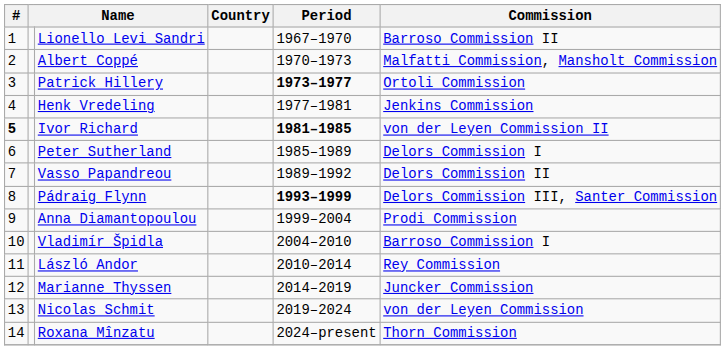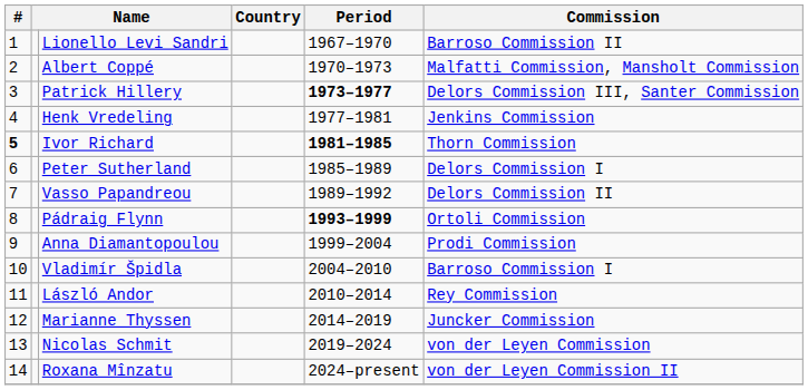 <table class="wikitable">
 <tr>
 <th>#</th>
 <th colspan=2>Name</th>
 <th>Country</th>
 <th>Period</th>
 <th>Commission</th>
 </tr>
 <tr>
 <td>1</td>
 <td></td>
 <td><a href='#'>Lionello Levi Sandri</a></td>
 <td></td>
 <td>1967–1970</td>
 <td><a href='#'>Barroso Commission</a> II</td>
 </tr>
 <tr>
 <td>2</td>
 <td></td>
 <td><a href='#'>Albert Coppé</a></td>
 <td></td>
 <td>1970–1973</td>
 <td><a href='#'>Malfatti Commission</a>, <a href='#'>Mansholt Commission</a></td>
 </tr>
 <tr>
 <td>3</td>
 <td></td>
 <td><a href='#'>Patrick Hillery</a></td>
 <td></td>
 <td><strong>1973–1977</strong></td>
-<td><a href='#'>Ortoli Commission</a></td>
+<td><a href='#'>Delors Commission</a> III, <a href='#'>Santer Commission</a></td>
 </tr>
 <tr>
 <td>4</td>
 <td></td>
 <td><a href='#'>Henk Vredeling</a></td>
 <td></td>
 <td>1977–1981</td>
 <td><a href='#'>Jenkins Commission</a></td>
 </tr>
 <tr>
 <td><strong>5</strong></td>
 <td></td>
 <td><a href='#'>Ivor Richard</a></td>
 <td></td>
 <td><strong>1981–1985</strong></td>
-<td><a href='#'>von der Leyen Commission II</a></td>
+<td><a href='#'>Thorn Commission</a></td>
 </tr>
 <tr>
 <td>6</td>
 <td></td>
 <td><a href='#'>Peter Sutherland</a></td>
 <td></td>
 <td>1985–1989</td>
 <td><a href='#'>Delors Commission</a> I</td>
 </tr>
 <tr>
 <td>7</td>
 <td></td>
 <td><a href='#'>Vasso Papandreou</a></td>
 <td></td>
 <td>1989–1992</td>
 <td><a href='#'>Delors Commission</a> II</td>
 </tr>
 <tr>
 <td>8</td>
 <td></td>
 <td><a href='#'>Pádraig Flynn</a></td>
 <td></td>
 <td><strong>1993–1999</strong></td>
-<td><a href='#'>Delors Commission</a> III, <a href='#'>Santer Commission</a></td>
+<td><a href='#'>Ortoli Commission</a></td>
 </tr>
 <tr>
 <td>9</td>
 <td></td>
 <td><a href='#'>Anna Diamantopoulou</a></td>
 <td></td>
 <td>1999–2004</td>
 <td><a href='#'>Prodi Commission</a></td>
 </tr>
 <tr>
 <td>10</td>
 <td></td>
 <td><a href='#'>Vladimír Špidla</a></td>
 <td></td>
 <td>2004–2010</td>
 <td><a href='#'>Barroso Commission</a> I</td>
 </tr>
 <tr>
 <td>11</td>
 <td></td>
 <td><a href='#'>László Andor</a></td>
 <td></td>
 <td>2010–2014</td>
 <td><a href='#'>Rey Commission</a></td>
 </tr>
 <tr>
 <td>12</td>
 <td></td>
 <td><a href='#'>Marianne Thyssen</a></td>
 <td></td>
 <td>2014–2019</td>
 <td><a href='#'>Juncker Commission</a></td>
 </tr>
 <tr>
 <td>13</td>
 <td></td>
 <td><a href='#'>Nicolas Schmit</a></td>
 <td></td>
 <td>2019–2024</td>
 <td><a href='#'>von der Leyen Commission</a></td>
 </tr>
 <tr>
 <td>14</td>
 <td></td>
 <td><a href='#'>Roxana Mînzatu</a></td>
 <td></td>
 <td>2024–present</td>
-<td><a href='#'>Thorn Commission</a></td>
+<td><a href='#'>von der Leyen Commission II</a></td>
 </tr>
 <tr>
 </tr>
 </table>
